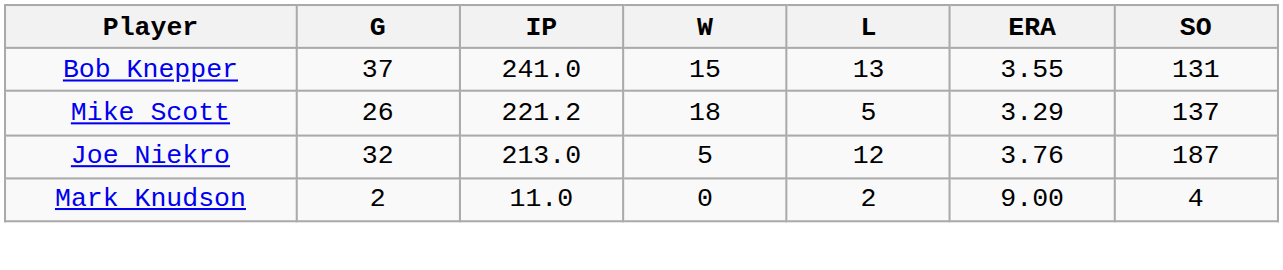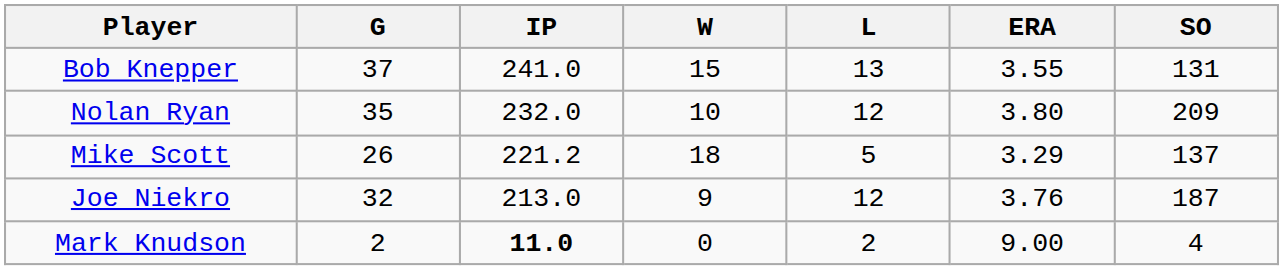 <table class="wikitable sortable">
 <tr>
 <th bgcolor="#DDDDFF" width="16%">Player</th>
 <th bgcolor="#DDDDFF" width="9%">G</th>
 <th bgcolor="#DDDDFF" width="9%">IP</th>
 <th bgcolor="#DDDDFF" width="9%">W</th>
 <th bgcolor="#DDDDFF" width="9%">L</th>
 <th bgcolor="#DDDDFF" width="9%">ERA</th>
 <th bgcolor="#DDDDFF" width="9%">SO</th>
 </tr>
 <tr align="center">
 <td><a href='#'>Bob Knepper</a></td>
 <td>37</td>
 <td>241.0</td>
 <td>15</td>
 <td>13</td>
 <td>3.55</td>
 <td>131</td>
 </tr>
 <tr align="center">
+<td><a href='#'>Nolan Ryan</a></td>
+<td>35</td>
+<td>232.0</td>
+<td>10</td>
+<td>12</td>
+<td>3.80</td>
+<td>209</td>
+</tr>
+<tr align="center">
 <td><a href='#'>Mike Scott</a></td>
 <td>26</td>
 <td>221.2</td>
 <td>18</td>
 <td>5</td>
 <td>3.29</td>
 <td>137</td>
 </tr>
 <tr align="center">
 <td><a href='#'>Joe Niekro</a></td>
 <td>32</td>
 <td>213.0</td>
-<td>5</td>
+<td>9</td>
 <td>12</td>
 <td>3.76</td>
 <td>187</td>
 </tr>
 <tr align="center">
 <td><a href='#'>Mark Knudson</a></td>
 <td>2</td>
-<td>11.0</td>
+<td><strong>11.0</strong></td>
 <td>0</td>
 <td>2</td>
 <td>9.00</td>
 <td>4</td>
 </tr>
 </table>
